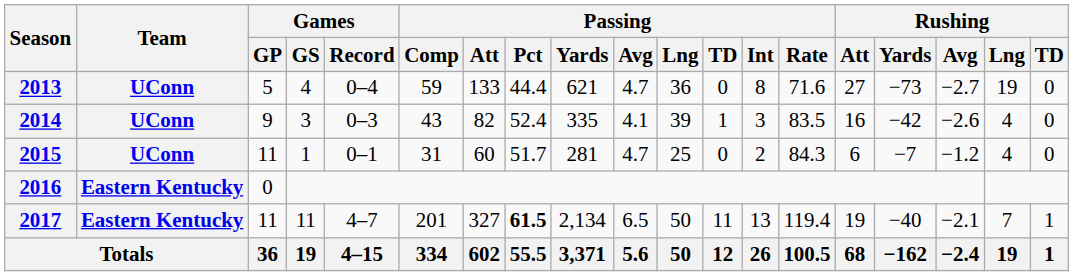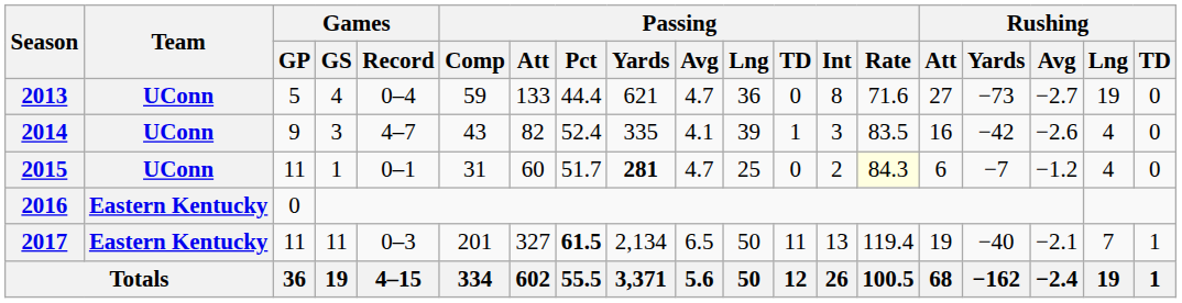 <table class="wikitable" style="text-align:center;">
 <tr>
 <th rowspan="2">Season</th>
 <th rowspan="2">Team</th>
 <th colspan="3">Games</th>
 <th colspan="9">Passing</th>
 <th colspan="5">Rushing</th>
 </tr>
 <tr>
 <th>GP</th>
 <th>GS</th>
 <th>Record</th>
 <th>Comp</th>
 <th>Att</th>
 <th>Pct</th>
 <th>Yards</th>
 <th>Avg</th>
 <th>Lng</th>
 <th>TD</th>
 <th>Int</th>
 <th>Rate</th>
 <th>Att</th>
 <th>Yards</th>
 <th>Avg</th>
 <th>Lng</th>
 <th>TD</th>
 </tr>
 <tr>
 <th><a href='#'>2013</a></th>
 <th><a href='#'>UConn</a></th>
 <td>5</td>
 <td>4</td>
 <td>0–4</td>
 <td>59</td>
 <td>133</td>
 <td>44.4</td>
 <td>621</td>
 <td>4.7</td>
 <td>36</td>
 <td>0</td>
 <td>8</td>
 <td>71.6</td>
 <td>27</td>
 <td>−73</td>
 <td>−2.7</td>
 <td>19</td>
 <td>0</td>
 </tr>
 <tr>
 <th><a href='#'>2014</a></th>
 <th><a href='#'>UConn</a></th>
 <td>9</td>
 <td>3</td>
-<td>0–3</td>
+<td>4–7</td>
 <td>43</td>
 <td>82</td>
 <td>52.4</td>
 <td>335</td>
 <td>4.1</td>
 <td>39</td>
 <td>1</td>
 <td>3</td>
 <td>83.5</td>
 <td>16</td>
 <td>−42</td>
 <td>−2.6</td>
 <td>4</td>
 <td>0</td>
 </tr>
 <tr>
 <th><a href='#'>2015</a></th>
 <th><a href='#'>UConn</a></th>
 <td>11</td>
 <td>1</td>
 <td>0–1</td>
 <td>31</td>
 <td>60</td>
 <td>51.7</td>
-<td>281</td>
+<td><strong>281</strong></td>
 <td>4.7</td>
 <td>25</td>
 <td>0</td>
 <td>2</td>
-<td>84.3</td>
+<td style="background: lightyellow;">84.3</td>
 <td>6</td>
 <td>−7</td>
 <td>−1.2</td>
 <td>4</td>
 <td>0</td>
 </tr>
 <tr>
 <th><a href='#'>2016</a></th>
 <th><a href='#'>Eastern Kentucky</a></th>
 <td>0</td>
 <td colspan="14"></td>
 </tr>
 <tr>
 <th><a href='#'>2017</a></th>
 <th><a href='#'>Eastern Kentucky</a></th>
 <td>11</td>
 <td>11</td>
-<td>4–7</td>
+<td>0–3</td>
 <td>201</td>
 <td>327</td>
 <td><strong>61.5</strong></td>
 <td>2,134</td>
 <td>6.5</td>
 <td>50</td>
 <td>11</td>
 <td>13</td>
 <td>119.4</td>
 <td>19</td>
 <td>−40</td>
 <td>−2.1</td>
 <td>7</td>
 <td>1</td>
 </tr>
 <tr>
 <th colspan="2">Totals</th>
 <th>36</th>
 <th>19</th>
 <th>4–15</th>
 <th>334</th>
 <th>602</th>
 <th>55.5</th>
 <th>3,371</th>
 <th>5.6</th>
 <th>50</th>
 <th>12</th>
 <th>26</th>
 <th>100.5</th>
 <th>68</th>
 <th>−162</th>
 <th>−2.4</th>
 <th>19</th>
 <th>1</th>
 </tr>
 </table>
